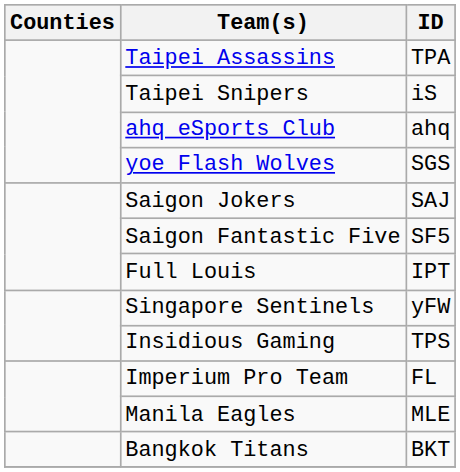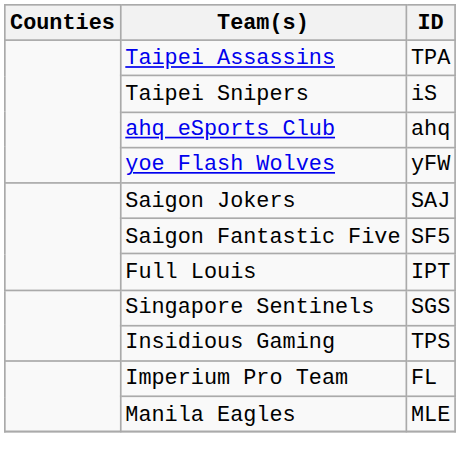 <table class="wikitable">
 <tr>
 <th>Counties</th>
 <th>Team(s)</th>
 <th>ID</th>
 </tr>
 <tr>
 <td rowspan=4></td>
 <td> <a href='#'>Taipei Assassins</a></td>
 <td>TPA</td>
 </tr>
 <tr>
 <td> Taipei Snipers</td>
 <td>iS</td>
 </tr>
 <tr>
 <td> <a href='#'>ahq eSports Club</a></td>
 <td>ahq</td>
 </tr>
 <tr>
 <td> <a href='#'>yoe Flash Wolves</a></td>
-<td>SGS</td>
+<td>yFW</td>
 </tr>
 <tr>
 <td rowspan=3></td>
 <td> Saigon Jokers</td>
 <td>SAJ</td>
 </tr>
 <tr>
 <td> Saigon Fantastic Five</td>
 <td>SF5</td>
 </tr>
 <tr>
 <td> Full Louis</td>
 <td>IPT</td>
 </tr>
 <tr>
 <td rowspan="2"></td>
 <td> Singapore Sentinels</td>
-<td>yFW</td>
+<td>SGS</td>
 </tr>
 <tr>
 <td> Insidious Gaming</td>
 <td>TPS</td>
 </tr>
 <tr>
 <td rowspan="2"></td>
 <td> Imperium Pro Team</td>
 <td>FL</td>
 </tr>
 <tr>
 <td> Manila Eagles</td>
 <td>MLE</td>
 </tr>
 <tr>
-<td></td>
-<td> Bangkok Titans</td>
-<td>BKT</td>
-</tr>
-<tr>
 </tr>
 </table>
